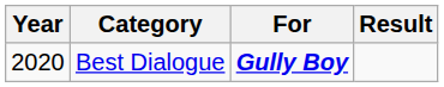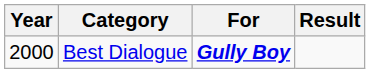 <table class= "wikitable sortable">
 <tr>
 <th>Year</th>
 <th>Category</th>
 <th>For</th>
 <th>Result</th>
 </tr>
 <tr>
-<td>2020</td>
+<td>2000</td>
 <td><a href='#'>Best Dialogue</a></td>
 <td><strong><em><a href='#'>Gully Boy</a></em></strong></td>
 <td></td>
 </tr>
 </table>
